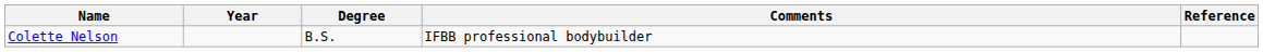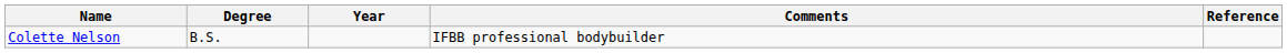 <table class="wikitable sortable">
 <tr>
 <th style="width:15%;">Name</th>
+<th style="width:10%;">Degree</th>
 <th style="width:10%;">Year</th>
-<th style="width:10%;">Degree</th>
 <th style="width:65%;">Comments</th>
 <th style="width:5%;">Reference</th>
 </tr>
 <tr>
 <td><a href='#'>Colette Nelson</a></td>
+<td>B.S.</td>
 <td></td>
-<td>B.S.</td>
 <td>IFBB professional bodybuilder</td>
 <td></td>
 </tr>
 </table>
